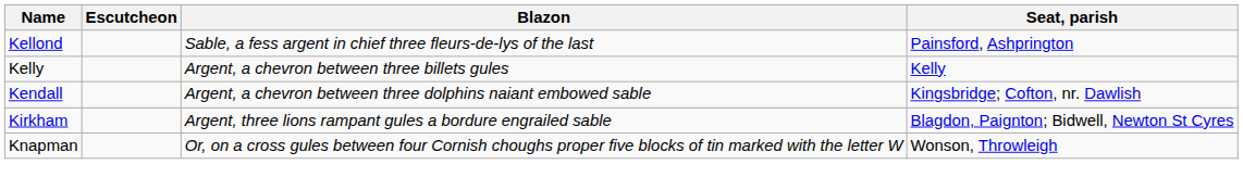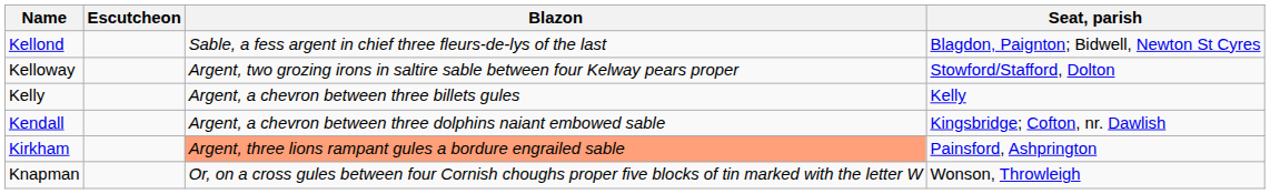 <table class="wikitable">
 <tr>
 <th>Name</th>
 <th>Escutcheon</th>
 <th>Blazon</th>
 <th>Seat, parish</th>
 </tr>
 <tr>
 <td><a href='#'>Kellond</a></td>
 <td></td>
 <td><em>Sable, a fess argent in chief three fleurs-de-lys of the last</em></td>
-<td><a href='#'>Painsford</a>, <a href='#'>Ashprington</a></td>
+<td><a href='#'>Blagdon, Paignton</a>; Bidwell, <a href='#'>Newton St Cyres</a></td>
+</tr>
+<tr>
+<td>Kelloway</td>
+<td></td>
+<td><em>Argent, two grozing irons in saltire sable between four Kelway pears proper</em></td>
+<td><a href='#'>Stowford/Stafford</a>, <a href='#'>Dolton</a></td>
 </tr>
 <tr>
 <td>Kelly</td>
 <td></td>
 <td><em>Argent, a chevron between three billets gules</em></td>
 <td><a href='#'>Kelly</a></td>
 </tr>
 <tr>
 <td><a href='#'>Kendall</a></td>
 <td></td>
 <td><em>Argent, a chevron between three dolphins naiant embowed sable</em></td>
 <td><a href='#'>Kingsbridge</a>; <a href='#'>Cofton</a>, nr. <a href='#'>Dawlish</a></td>
 </tr>
 <tr>
 <td><a href='#'>Kirkham</a></td>
 <td></td>
-<td><em>Argent, three lions rampant gules a bordure engrailed sable</em></td>
-<td><a href='#'>Blagdon, Paignton</a>; Bidwell, <a href='#'>Newton St Cyres</a></td>
+<td style="background: lightsalmon;"><em>Argent, three lions rampant gules a bordure engrailed sable</em></td>
+<td><a href='#'>Painsford</a>, <a href='#'>Ashprington</a></td>
 </tr>
 <tr>
 <td>Knapman</td>
 <td></td>
 <td><em>Or, on a cross gules between four Cornish choughs proper five blocks of tin marked with the letter W</em></td>
 <td>Wonson, <a href='#'>Throwleigh</a></td>
 </tr>
 </table>
